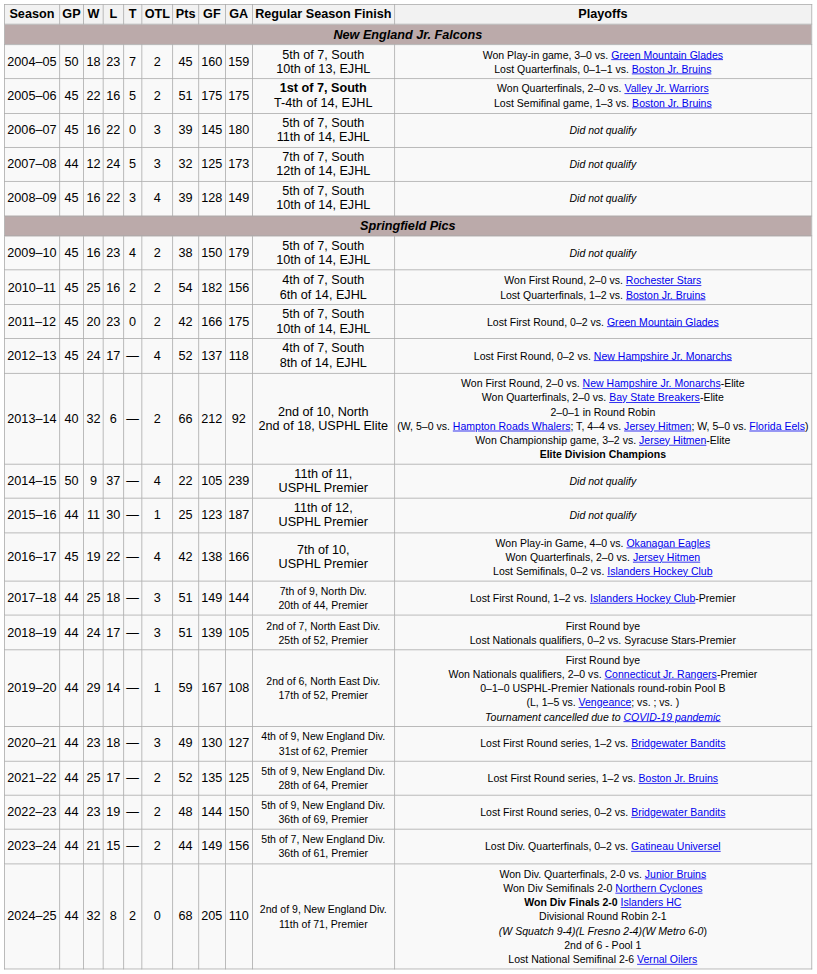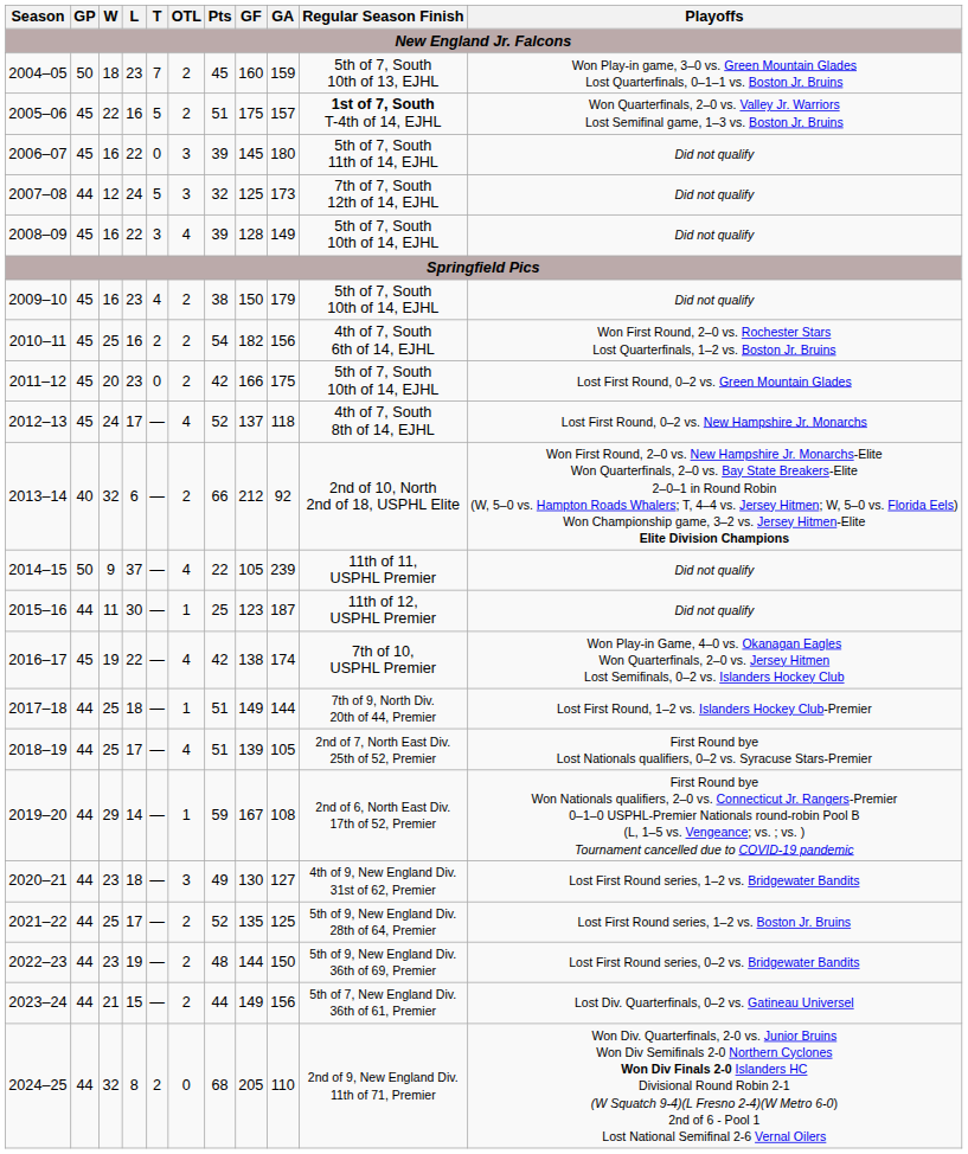 <table class="wikitable" style="text-align:center">
 <tr>
 <th>Season</th>
 <th>GP</th>
 <th>W</th>
 <th>L</th>
 <th>T</th>
 <th>OTL</th>
 <th>Pts</th>
 <th>GF</th>
 <th>GA</th>
 <th>Regular Season Finish</th>
 <th>Playoffs</th>
 </tr>
 <tr align="center"  bgcolor="#bbaaaa">
 <td colspan="12"><strong><em>New England Jr. Falcons</em></strong></td>
 </tr>
 <tr>
 <td>2004–05</td>
 <td>50</td>
 <td>18</td>
 <td>23</td>
 <td>7</td>
 <td>2</td>
 <td>45</td>
 <td>160</td>
 <td>159</td>
 <td>5th of 7, South<br>10th of 13, EJHL</td>
 <td><small>Won Play-in game, 3–0 vs. <a href='#'>Green Mountain Glades</a><br>Lost Quarterfinals, 0–1–1 vs. <a href='#'>Boston Jr. Bruins</a></small></td>
 </tr>
 <tr>
 <td>2005–06</td>
 <td>45</td>
 <td>22</td>
 <td>16</td>
 <td>5</td>
 <td>2</td>
 <td>51</td>
 <td>175</td>
-<td>175</td>
+<td>157</td>
 <td><strong>1st of 7, South</strong><br>T-4th of 14, EJHL</td>
 <td><small>Won Quarterfinals, 2–0 vs. <a href='#'>Valley Jr. Warriors</a><br>Lost Semifinal game, 1–3 vs. <a href='#'>Boston Jr. Bruins</a></small></td>
 </tr>
 <tr>
 <td>2006–07</td>
 <td>45</td>
 <td>16</td>
 <td>22</td>
 <td>0</td>
 <td>3</td>
 <td>39</td>
 <td>145</td>
 <td>180</td>
 <td>5th of 7, South<br>11th of 14, EJHL</td>
 <td><small><em>Did not qualify</em></small></td>
 </tr>
 <tr>
 <td>2007–08</td>
 <td>44</td>
 <td>12</td>
 <td>24</td>
 <td>5</td>
 <td>3</td>
 <td>32</td>
 <td>125</td>
 <td>173</td>
 <td>7th of 7, South<br>12th of 14, EJHL</td>
 <td><small><em>Did not qualify</em></small></td>
 </tr>
 <tr>
 <td>2008–09</td>
 <td>45</td>
 <td>16</td>
 <td>22</td>
 <td>3</td>
 <td>4</td>
 <td>39</td>
 <td>128</td>
 <td>149</td>
 <td>5th of 7, South<br>10th of 14, EJHL</td>
 <td><small><em>Did not qualify</em></small></td>
 </tr>
 <tr align="center"  bgcolor="#bbaaaa">
 <td colspan="12"><strong><em>Springfield Pics</em></strong></td>
 </tr>
 <tr>
 <td>2009–10</td>
 <td>45</td>
 <td>16</td>
 <td>23</td>
 <td>4</td>
 <td>2</td>
 <td>38</td>
 <td>150</td>
 <td>179</td>
 <td>5th of 7, South<br>10th of 14, EJHL</td>
 <td><small><em>Did not qualify</em></small></td>
 </tr>
 <tr>
 <td>2010–11</td>
 <td>45</td>
 <td>25</td>
 <td>16</td>
 <td>2</td>
 <td>2</td>
 <td>54</td>
 <td>182</td>
 <td>156</td>
 <td>4th of 7, South<br>6th of 14, EJHL</td>
 <td><small>Won First Round, 2–0 vs. <a href='#'>Rochester Stars</a><br>Lost Quarterfinals, 1–2 vs. <a href='#'>Boston Jr. Bruins</a></small></td>
 </tr>
 <tr>
 <td>2011–12</td>
 <td>45</td>
 <td>20</td>
 <td>23</td>
 <td>0</td>
 <td>2</td>
 <td>42</td>
 <td>166</td>
 <td>175</td>
 <td>5th of 7, South<br>10th of 14, EJHL</td>
 <td><small>Lost First Round, 0–2 vs. <a href='#'>Green Mountain Glades</a></small></td>
 </tr>
 <tr>
 <td>2012–13</td>
 <td>45</td>
 <td>24</td>
 <td>17</td>
 <td>—</td>
 <td>4</td>
 <td>52</td>
 <td>137</td>
 <td>118</td>
 <td>4th of 7, South<br>8th of 14, EJHL</td>
 <td><small>Lost First Round, 0–2 vs. <a href='#'>New Hampshire Jr. Monarchs</a></small></td>
 </tr>
 <tr>
 <td>2013–14</td>
 <td>40</td>
 <td>32</td>
 <td>6</td>
 <td>—</td>
 <td>2</td>
 <td>66</td>
 <td>212</td>
 <td>92</td>
 <td>2nd of 10, North<br>2nd of 18, USPHL Elite</td>
 <td><small>Won First Round, 2–0 vs. <a href='#'>New Hampshire Jr. Monarchs</a>-Elite<br>Won Quarterfinals, 2–0 vs. <a href='#'>Bay State Breakers</a>-Elite<br>2–0–1 in Round Robin<br>(W, 5–0 vs. <a href='#'>Hampton Roads Whalers</a>; T, 4–4 vs. <a href='#'>Jersey Hitmen</a>; W, 5–0 vs. <a href='#'>Florida Eels</a>)<br>Won Championship game, 3–2 vs. <a href='#'>Jersey Hitmen</a>-Elite<br><strong>Elite Division Champions</strong></small></td>
 </tr>
 <tr>
 <td>2014–15</td>
 <td>50</td>
 <td>9</td>
 <td>37</td>
 <td>—</td>
 <td>4</td>
 <td>22</td>
 <td>105</td>
 <td>239</td>
 <td>11th of 11,<br>USPHL Premier</td>
 <td><small><em>Did not qualify</em></small></td>
 </tr>
 <tr>
 <td>2015–16</td>
 <td>44</td>
 <td>11</td>
 <td>30</td>
 <td>—</td>
 <td>1</td>
 <td>25</td>
 <td>123</td>
 <td>187</td>
 <td>11th of 12,<br>USPHL Premier</td>
 <td><small><em>Did not qualify</em></small></td>
 </tr>
 <tr>
 <td>2016–17</td>
 <td>45</td>
 <td>19</td>
 <td>22</td>
 <td>—</td>
 <td>4</td>
 <td>42</td>
 <td>138</td>
-<td>166</td>
+<td>174</td>
 <td>7th of 10,<br>USPHL Premier</td>
 <td><small>Won Play-in Game, 4–0 vs. <a href='#'>Okanagan Eagles</a><br>Won Quarterfinals, 2–0 vs. <a href='#'>Jersey Hitmen</a><br>Lost Semifinals, 0–2 vs. <a href='#'>Islanders Hockey Club</a></small></td>
 </tr>
 <tr>
 <td>2017–18</td>
 <td>44</td>
 <td>25</td>
 <td>18</td>
 <td>—</td>
-<td>3</td>
+<td>1</td>
 <td>51</td>
 <td>149</td>
 <td>144</td>
 <td><small>7th of 9, North Div.<br>20th of 44, Premier</small></td>
 <td><small>Lost First Round, 1–2 vs. <a href='#'>Islanders Hockey Club</a>-Premier</small></td>
 </tr>
 <tr>
 <td>2018–19</td>
 <td>44</td>
-<td>24</td>
+<td>25</td>
 <td>17</td>
 <td>—</td>
-<td>3</td>
+<td>4</td>
 <td>51</td>
 <td>139</td>
 <td>105</td>
 <td><small>2nd of 7, North East Div.<br>25th of 52, Premier</small></td>
 <td><small>First Round bye<br>Lost Nationals qualifiers, 0–2 vs. Syracuse Stars-Premier</small></td>
 </tr>
 <tr>
 <td>2019–20</td>
 <td>44</td>
 <td>29</td>
 <td>14</td>
 <td>—</td>
 <td>1</td>
 <td>59</td>
 <td>167</td>
 <td>108</td>
 <td><small>2nd of 6, North East Div.<br>17th of 52, Premier</small></td>
 <td><small>First Round bye<br>Won Nationals qualifiers, 2–0 vs. <a href='#'>Connecticut Jr. Rangers</a>-Premier<br>0–1–0 USPHL-Premier Nationals round-robin Pool B<br>(L, 1–5 vs. <a href='#'>Vengeance</a>; vs. ; vs. )<br><em>Tournament cancelled due to <a href='#'>COVID-19 pandemic</a></em></small></td>
 </tr>
 <tr>
 <td>2020–21</td>
 <td>44</td>
 <td>23</td>
 <td>18</td>
 <td>—</td>
 <td>3</td>
 <td>49</td>
 <td>130</td>
 <td>127</td>
 <td><small>4th of 9, New England Div.<br>31st of 62, Premier</small></td>
 <td><small>Lost First Round series, 1–2 vs. <a href='#'>Bridgewater Bandits</a></small></td>
 </tr>
 <tr>
 <td>2021–22</td>
 <td>44</td>
 <td>25</td>
 <td>17</td>
 <td>—</td>
 <td>2</td>
 <td>52</td>
 <td>135</td>
 <td>125</td>
 <td><small>5th of 9, New England Div.<br>28th of 64, Premier</small></td>
 <td><small>Lost First Round series, 1–2 vs. <a href='#'>Boston Jr. Bruins</a></small></td>
 </tr>
 <tr>
 <td>2022–23</td>
 <td>44</td>
 <td>23</td>
 <td>19</td>
 <td>—</td>
 <td>2</td>
 <td>48</td>
 <td>144</td>
 <td>150</td>
 <td><small>5th of 9, New England Div.<br>36th of 69, Premier</small></td>
 <td><small>Lost First Round series, 0–2 vs. <a href='#'>Bridgewater Bandits</a></small></td>
 </tr>
 <tr>
 <td>2023–24</td>
 <td>44</td>
 <td>21</td>
 <td>15</td>
 <td>—</td>
 <td>2</td>
 <td>44</td>
 <td>149</td>
 <td>156</td>
 <td><small>5th of 7, New England Div.<br>36th of 61, Premier</small></td>
 <td><small>Lost Div. Quarterfinals, 0–2 vs. <a href='#'>Gatineau Universel</a></small></td>
 </tr>
 <tr>
 <td>2024–25</td>
 <td>44</td>
 <td>32</td>
 <td>8</td>
 <td>2</td>
 <td>0</td>
 <td>68</td>
 <td>205</td>
 <td>110</td>
 <td><small>2nd of 9, New England Div.<br>11th of 71, Premier</small></td>
 <td><small>Won Div. Quarterfinals, 2-0 vs. <a href='#'>Junior Bruins</a><br>Won Div Semifinals 2-0 <a href='#'>Northern Cyclones</a><br><strong>Won Div Finals 2-0 </strong><a href='#'>Islanders HC</a><br>Divisional Round Robin  2-1<br><em>(W Squatch 9-4)(L Fresno 2-4)(W Metro 6-0</em>)<br>2nd of 6 - Pool 1<br>Lost National Semifinal  2-6 <a href='#'>Vernal Oilers</a></small></td>
 </tr>
 </table>
